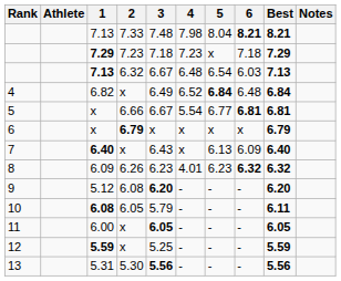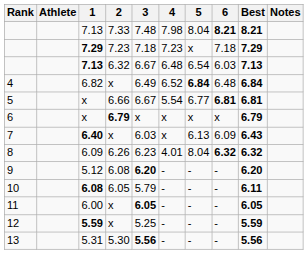 <table class="wikitable sortable" style="text-align:left">
 <tr>
 <th>Rank</th>
 <th>Athlete</th>
 <th>1</th>
 <th>2</th>
 <th>3</th>
 <th>4</th>
 <th>5</th>
 <th>6</th>
 <th>Best</th>
 <th>Notes</th>
 </tr>
 <tr>
 <td></td>
 <td></td>
 <td>7.13</td>
 <td>7.33</td>
 <td>7.48</td>
 <td>7.98</td>
 <td>8.04</td>
 <td><strong>8.21</strong></td>
 <td><strong>8.21</strong></td>
 <td></td>
 </tr>
 <tr>
 <td></td>
 <td></td>
 <td><strong>7.29</strong></td>
 <td>7.23</td>
 <td>7.18</td>
 <td>7.23</td>
 <td>x</td>
 <td>7.18</td>
 <td><strong>7.29</strong></td>
 <td></td>
 </tr>
 <tr>
 <td></td>
 <td></td>
 <td><strong>7.13</strong></td>
 <td>6.32</td>
 <td>6.67</td>
 <td>6.48</td>
 <td>6.54</td>
 <td>6.03</td>
 <td><strong>7.13</strong></td>
 <td></td>
 </tr>
 <tr>
 <td>4</td>
 <td></td>
 <td>6.82</td>
 <td>x</td>
 <td>6.49</td>
 <td>6.52</td>
 <td><strong>6.84</strong></td>
 <td>6.48</td>
 <td><strong>6.84</strong></td>
 <td></td>
 </tr>
 <tr>
 <td>5</td>
 <td></td>
 <td>x</td>
 <td>6.66</td>
 <td>6.67</td>
 <td>5.54</td>
 <td>6.77</td>
 <td><strong>6.81</strong></td>
 <td><strong>6.81</strong></td>
 <td></td>
 </tr>
 <tr>
 <td>6</td>
 <td></td>
 <td>x</td>
 <td><strong>6.79</strong></td>
 <td>x</td>
 <td>x</td>
 <td>x</td>
 <td>x</td>
 <td><strong>6.79</strong></td>
 <td></td>
 </tr>
 <tr>
 <td>7</td>
 <td></td>
 <td><strong>6.40</strong></td>
 <td>x</td>
-<td>6.43</td>
+<td>6.03</td>
 <td>x</td>
 <td>6.13</td>
 <td>6.09</td>
-<td><strong>6.40</strong></td>
+<td><strong>6.43</strong></td>
 <td></td>
 </tr>
 <tr>
 <td>8</td>
 <td></td>
 <td>6.09</td>
 <td>6.26</td>
 <td>6.23</td>
 <td>4.01</td>
-<td>6.23</td>
+<td>8.04</td>
 <td><strong>6.32</strong></td>
 <td><strong>6.32</strong></td>
 <td></td>
 </tr>
 <tr>
 <td>9</td>
 <td></td>
 <td>5.12</td>
 <td>6.08</td>
 <td><strong>6.20</strong></td>
 <td>-</td>
 <td>-</td>
 <td>-</td>
 <td><strong>6.20</strong></td>
 <td></td>
 </tr>
 <tr>
 <td>10</td>
 <td></td>
 <td><strong>6.08</strong></td>
 <td>6.05</td>
 <td>5.79</td>
 <td>-</td>
 <td>-</td>
 <td>-</td>
 <td><strong>6.11</strong></td>
 <td></td>
 </tr>
 <tr>
 <td>11</td>
 <td></td>
 <td>6.00</td>
 <td>x</td>
 <td><strong>6.05</strong></td>
 <td>-</td>
 <td>-</td>
 <td>-</td>
 <td><strong>6.05</strong></td>
 <td></td>
 </tr>
 <tr>
 <td>12</td>
 <td></td>
 <td><strong>5.59</strong></td>
 <td>x</td>
 <td>5.25</td>
 <td>-</td>
 <td>-</td>
 <td>-</td>
 <td><strong>5.59</strong></td>
 <td></td>
 </tr>
 <tr>
 <td>13</td>
 <td></td>
 <td>5.31</td>
 <td>5.30</td>
 <td><strong>5.56</strong></td>
 <td>-</td>
 <td>-</td>
 <td>-</td>
 <td><strong>5.56</strong></td>
 <td></td>
 </tr>
 </table>
